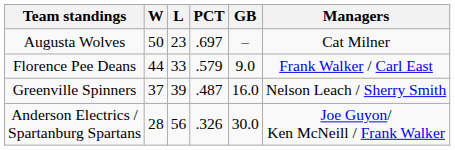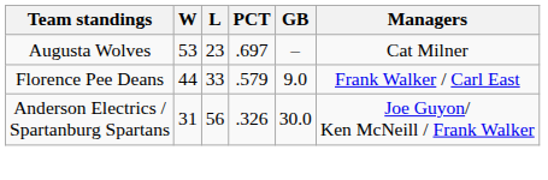 <table class="wikitable">
 <tr>
 <th>Team standings</th>
 <th>W</th>
 <th>L</th>
 <th>PCT</th>
 <th>GB</th>
 <th>Managers</th>
 </tr>
 <tr align=center>
 <td>Augusta Wolves</td>
-<td>50</td>
+<td>53</td>
 <td>23</td>
 <td>.697</td>
 <td>–</td>
 <td>Cat Milner</td>
 </tr>
 <tr align=center>
 <td>Florence Pee Deans</td>
 <td>44</td>
 <td>33</td>
 <td>.579</td>
 <td>9.0</td>
 <td><a href='#'>Frank Walker</a> / <a href='#'>Carl East</a></td>
 </tr>
 <tr align=center>
-<td>Greenville Spinners</td>
-<td>37</td>
-<td>39</td>
-<td>.487</td>
-<td>16.0</td>
-<td>Nelson Leach / <a href='#'>Sherry Smith</a></td>
-</tr>
-<tr align=center>
 <td>Anderson Electrics /<br>Spartanburg Spartans</td>
-<td>28</td>
+<td>31</td>
 <td>56</td>
 <td>.326</td>
 <td>30.0</td>
 <td><a href='#'>Joe Guyon</a>/<br>Ken McNeill / <a href='#'>Frank Walker</a></td>
 </tr>
 </table>
